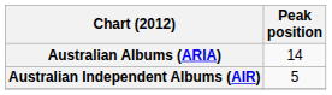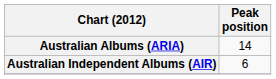 <table class="wikitable sortable plainrowheaders" style="text-align:center;">
 <tr>
 <th scope="col">Chart (2012)</th>
 <th scope="col">Peak<br>position</th>
 </tr>
 <tr>
 <th scope="row">Australian Albums (<a href='#'>ARIA</a>)</th>
 <td>14</td>
 </tr>
 <tr>
 <th scope="row">Australian Independent Albums (<a href='#'>AIR</a>)</th>
-<td>5</td>
+<td>6</td>
 </tr>
 <tr>
 </tr>
 </table>
